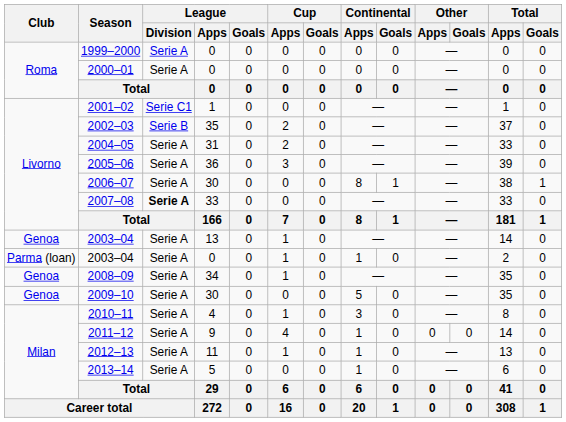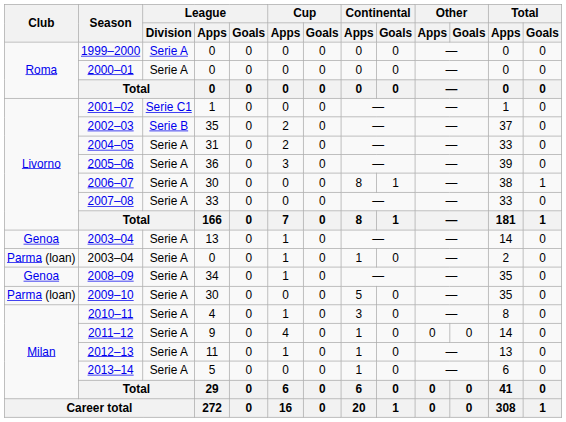 <table class="wikitable" style="text-align:center">
 <tr>
 <th rowspan="2">Club</th>
 <th rowspan="2">Season</th>
 <th colspan="3">League</th>
 <th colspan="2">Cup</th>
 <th colspan="2">Continental</th>
 <th colspan="2">Other</th>
 <th colspan="2">Total</th>
 </tr>
 <tr>
 <th>Division</th>
 <th>Apps</th>
 <th>Goals</th>
 <th>Apps</th>
 <th>Goals</th>
 <th>Apps</th>
 <th>Goals</th>
 <th>Apps</th>
 <th>Goals</th>
 <th>Apps</th>
 <th>Goals</th>
 </tr>
 <tr>
 <td rowspan="3"><a href='#'>Roma</a></td>
 <td><a href='#'>1999–2000</a></td>
 <td><a href='#'>Serie A</a></td>
 <td>0</td>
 <td>0</td>
 <td>0</td>
 <td>0</td>
 <td>0</td>
 <td>0</td>
 <td colspan="2">—</td>
 <td>0</td>
 <td>0</td>
 </tr>
 <tr>
 <td><a href='#'>2000–01</a></td>
 <td>Serie A</td>
 <td>0</td>
 <td>0</td>
 <td>0</td>
 <td>0</td>
 <td>0</td>
 <td>0</td>
 <td colspan="2">—</td>
 <td>0</td>
 <td>0</td>
 </tr>
 <tr>
 <th colspan="2">Total</th>
 <th>0</th>
 <th>0</th>
 <th>0</th>
 <th>0</th>
 <th>0</th>
 <th>0</th>
 <th colspan="2">—</th>
 <th>0</th>
 <th>0</th>
 </tr>
 <tr>
 <td rowspan="7"><a href='#'>Livorno</a></td>
 <td><a href='#'>2001–02</a></td>
 <td><a href='#'>Serie C1</a></td>
 <td>1</td>
 <td>0</td>
 <td>0</td>
 <td>0</td>
 <td colspan="2">—</td>
 <td colspan="2">—</td>
 <td>1</td>
 <td>0</td>
 </tr>
 <tr>
 <td><a href='#'>2002–03</a></td>
 <td><a href='#'>Serie B</a></td>
 <td>35</td>
 <td>0</td>
 <td>2</td>
 <td>0</td>
 <td colspan="2">—</td>
 <td colspan="2">—</td>
 <td>37</td>
 <td>0</td>
 </tr>
 <tr>
 <td><a href='#'>2004–05</a></td>
 <td>Serie A</td>
 <td>31</td>
 <td>0</td>
 <td>2</td>
 <td>0</td>
 <td colspan="2">—</td>
 <td colspan="2">—</td>
 <td>33</td>
 <td>0</td>
 </tr>
 <tr>
 <td><a href='#'>2005–06</a></td>
 <td>Serie A</td>
 <td>36</td>
 <td>0</td>
 <td>3</td>
 <td>0</td>
 <td colspan="2">—</td>
 <td colspan="2">—</td>
 <td>39</td>
 <td>0</td>
 </tr>
 <tr>
 <td><a href='#'>2006–07</a></td>
 <td>Serie A</td>
 <td>30</td>
 <td>0</td>
 <td>0</td>
 <td>0</td>
 <td>8</td>
 <td>1</td>
 <td colspan="2">—</td>
 <td>38</td>
 <td>1</td>
 </tr>
 <tr>
 <td><a href='#'>2007–08</a></td>
-<td><strong>Serie A</strong></td>
+<td>Serie A</td>
 <td>33</td>
 <td>0</td>
 <td>0</td>
 <td>0</td>
 <td colspan="2">—</td>
 <td colspan="2">—</td>
 <td>33</td>
 <td>0</td>
 </tr>
 <tr>
 <th colspan="2">Total</th>
 <th>166</th>
 <th>0</th>
 <th>7</th>
 <th>0</th>
 <th>8</th>
 <th>1</th>
 <th colspan="2">—</th>
 <th>181</th>
 <th>1</th>
 </tr>
 <tr>
 <td><a href='#'>Genoa</a></td>
 <td><a href='#'>2003–04</a></td>
 <td>Serie A</td>
 <td>13</td>
 <td>0</td>
 <td>1</td>
 <td>0</td>
 <td colspan="2">—</td>
 <td colspan="2">—</td>
 <td>14</td>
 <td>0</td>
 </tr>
 <tr>
 <td><a href='#'>Parma</a> (loan)</td>
 <td>2003–04</td>
 <td>Serie A</td>
 <td>0</td>
 <td>0</td>
 <td>1</td>
 <td>0</td>
 <td>1</td>
 <td>0</td>
 <td colspan="2">—</td>
 <td>2</td>
 <td>0</td>
 </tr>
 <tr>
 <td><a href='#'>Genoa</a></td>
 <td><a href='#'>2008–09</a></td>
 <td>Serie A</td>
 <td>34</td>
 <td>0</td>
 <td>1</td>
 <td>0</td>
 <td colspan="2">—</td>
 <td colspan="2">—</td>
 <td>35</td>
 <td>0</td>
 </tr>
 <tr>
-<td><a href='#'>Genoa</a></td>
+<td><a href='#'>Parma</a> (loan)</td>
 <td><a href='#'>2009–10</a></td>
 <td>Serie A</td>
 <td>30</td>
 <td>0</td>
 <td>0</td>
 <td>0</td>
 <td>5</td>
 <td>0</td>
 <td colspan="2">—</td>
 <td>35</td>
 <td>0</td>
 </tr>
 <tr>
 <td rowspan="5"><a href='#'>Milan</a></td>
 <td><a href='#'>2010–11</a></td>
 <td>Serie A</td>
 <td>4</td>
 <td>0</td>
 <td>1</td>
 <td>0</td>
 <td>3</td>
 <td>0</td>
 <td colspan="2">—</td>
 <td>8</td>
 <td>0</td>
 </tr>
 <tr>
 <td><a href='#'>2011–12</a></td>
 <td>Serie A</td>
 <td>9</td>
 <td>0</td>
 <td>4</td>
 <td>0</td>
 <td>1</td>
 <td>0</td>
 <td>0</td>
 <td>0</td>
 <td>14</td>
 <td>0</td>
 </tr>
 <tr>
 <td><a href='#'>2012–13</a></td>
 <td>Serie A</td>
 <td>11</td>
 <td>0</td>
 <td>1</td>
 <td>0</td>
 <td>1</td>
 <td>0</td>
 <td colspan="2">—</td>
 <td>13</td>
 <td>0</td>
 </tr>
 <tr>
 <td><a href='#'>2013–14</a></td>
 <td>Serie A</td>
 <td>5</td>
 <td>0</td>
 <td>0</td>
 <td>0</td>
 <td>1</td>
 <td>0</td>
 <td colspan="2">—</td>
 <td>6</td>
 <td>0</td>
 </tr>
 <tr>
 <th colspan="2">Total</th>
 <th>29</th>
 <th>0</th>
 <th>6</th>
 <th>0</th>
 <th>6</th>
 <th>0</th>
 <th>0</th>
 <th>0</th>
 <th>41</th>
 <th>0</th>
 </tr>
 <tr>
 <th colspan="3">Career total</th>
 <th>272</th>
 <th>0</th>
 <th>16</th>
 <th>0</th>
 <th>20</th>
 <th>1</th>
 <th>0</th>
 <th>0</th>
 <th>308</th>
 <th>1</th>
 </tr>
 </table>
